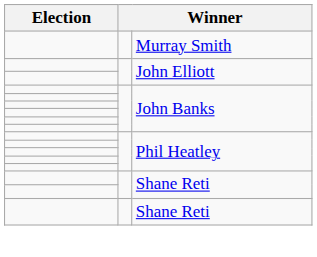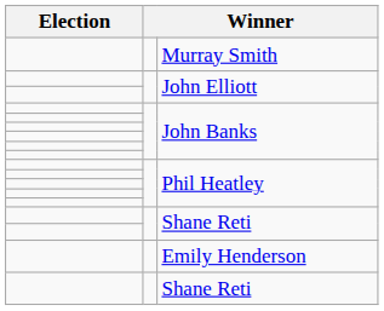 <table class=wikitable>
 <tr ------------------>
 <th width=100>Election</th>
 <th width=175 colspan=2>Winner</th>
 </tr>
 <tr>
 <td></td>
 <td bgcolor=></td>
 <td><a href='#'>Murray Smith</a></td>
 </tr>
 <tr>
 <td></td>
 <td rowspan=2 bgcolor=></td>
 <td rowspan=2><a href='#'>John Elliott</a></td>
 </tr>
 <tr>
 <td></td>
 </tr>
 <tr>
 <td></td>
 <td rowspan=6 bgcolor=></td>
 <td rowspan=6><a href='#'>John Banks</a></td>
 </tr>
 <tr>
 <td></td>
 </tr>
 <tr>
 <td></td>
 </tr>
 <tr>
 <td></td>
 </tr>
 <tr>
 <td></td>
 </tr>
 <tr>
 <td></td>
 </tr>
 <tr>
 <td></td>
 <td rowspan=5 bgcolor=></td>
 <td rowspan=5><a href='#'>Phil Heatley</a></td>
 </tr>
 <tr>
 <td></td>
 </tr>
 <tr>
 <td></td>
 </tr>
 <tr>
 <td></td>
 </tr>
 <tr>
 <td></td>
 </tr>
 <tr>
 <td></td>
 <td rowspan=2 bgcolor=></td>
 <td rowspan=2><a href='#'>Shane Reti</a></td>
 </tr>
 <tr>
 <td></td>
 </tr>
 <tr>
 <td></td>
 <td bgcolor=></td>
+<td><a href='#'>Emily Henderson</a></td>
+</tr>
+<tr>
+<td></td>
+<td bgcolor=></td>
 <td><a href='#'>Shane Reti</a></td>
 </tr>
 </table>
